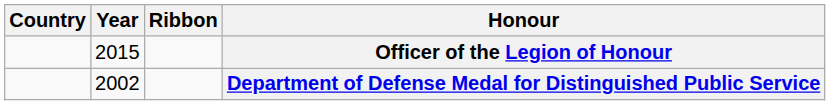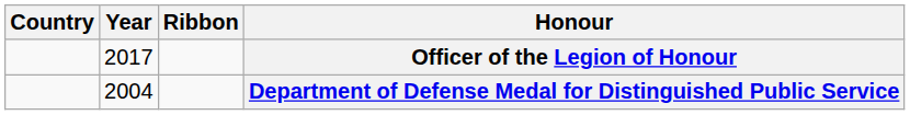 <table class="wikitable plainrowheaders sortable">
 <tr>
 <th>Country</th>
 <th>Year</th>
 <th class=unsortable>Ribbon</th>
 <th class=unsortable>Honour</th>
 </tr>
 <tr>
 <td></td>
-<td>2015</td>
+<td>2017</td>
 <td></td>
 <th scope="row">Officer of the <a href='#'>Legion of Honour</a></th>
 </tr>
 <tr>
 <td></td>
-<td>2002</td>
+<td>2004</td>
 <td></td>
 <th scope="row"><a href='#'>Department of Defense Medal for Distinguished Public Service</a></th>
 </tr>
 </table>
